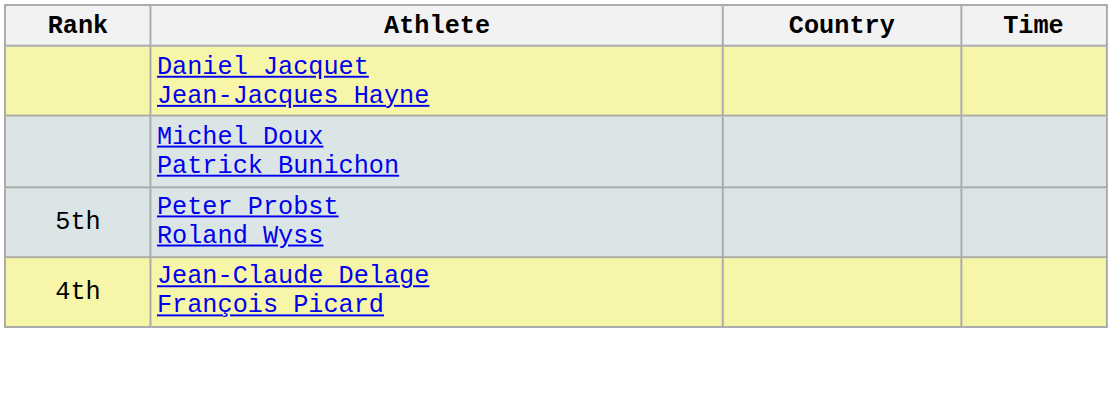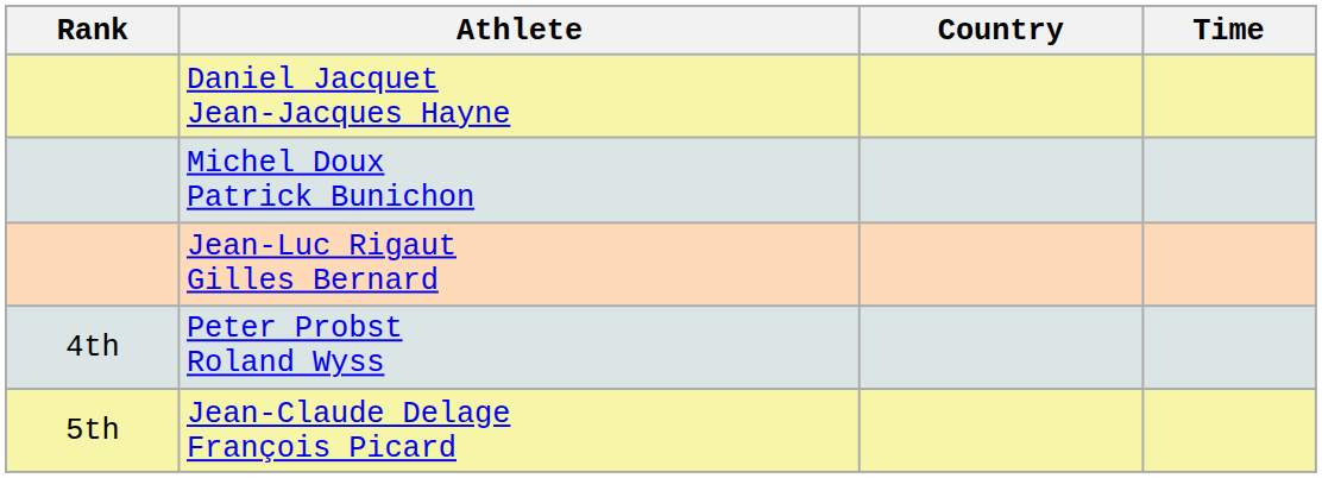 <table class="wikitable" width=45% style="font-size:100%; text-align:left;">
 <tr>
 <th>Rank</th>
 <th>Athlete</th>
 <th>Country</th>
 <th>Time</th>
 </tr>
 <tr bgcolor="#F7F6A8">
 <td align=center></td>
 <td><a href='#'>Daniel Jacquet</a><br><a href='#'>Jean-Jacques Hayne</a></td>
 <td></td>
 <td align="right"></td>
 </tr>
 <tr bgcolor="#DCE5E5">
 <td align=center></td>
 <td><a href='#'>Michel Doux</a><br><a href='#'>Patrick Bunichon</a></td>
 <td></td>
 <td align="right"></td>
 </tr>
+<tr bgcolor="#FFDAB9">
+<td align=center></td>
+<td><a href='#'>Jean-Luc Rigaut</a><br><a href='#'>Gilles Bernard</a></td>
+<td></td>
+<td align="right"></td>
+</tr>
 <tr bgcolor="#DCE5E5">
-<td align=center>5th</td>
+<td align=center>4th</td>
 <td><a href='#'>Peter Probst</a><br><a href='#'>Roland Wyss</a></td>
 <td></td>
 <td align="right"></td>
 </tr>
 <tr bgcolor="#F7F6A8">
-<td align=center>4th</td>
+<td align=center>5th</td>
 <td><a href='#'>Jean-Claude Delage</a><br><a href='#'>François Picard</a></td>
 <td></td>
 <td align="right"></td>
 </tr>
 </table>
